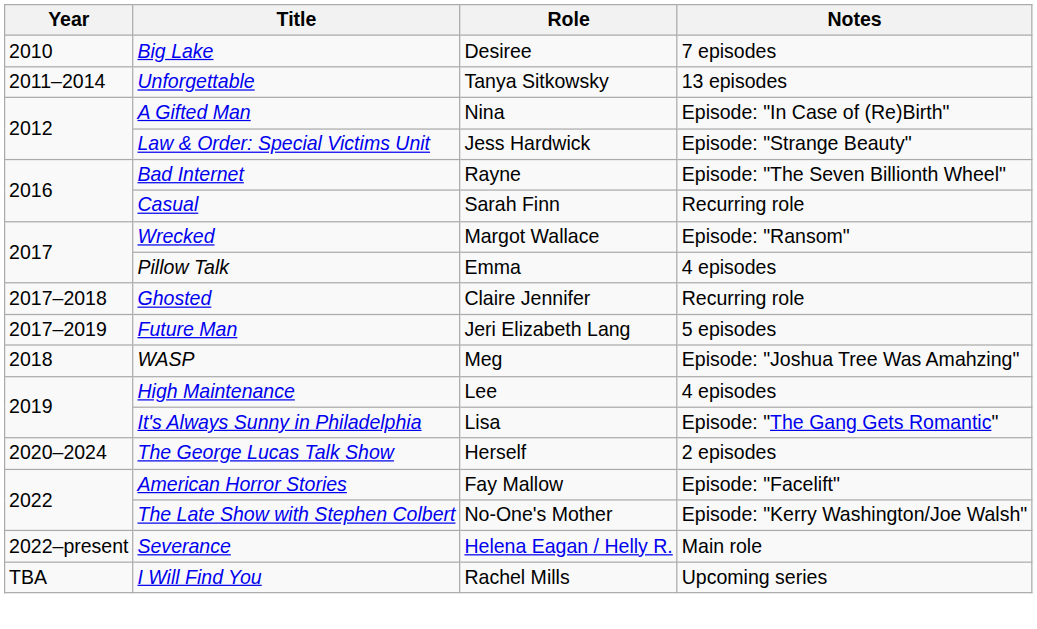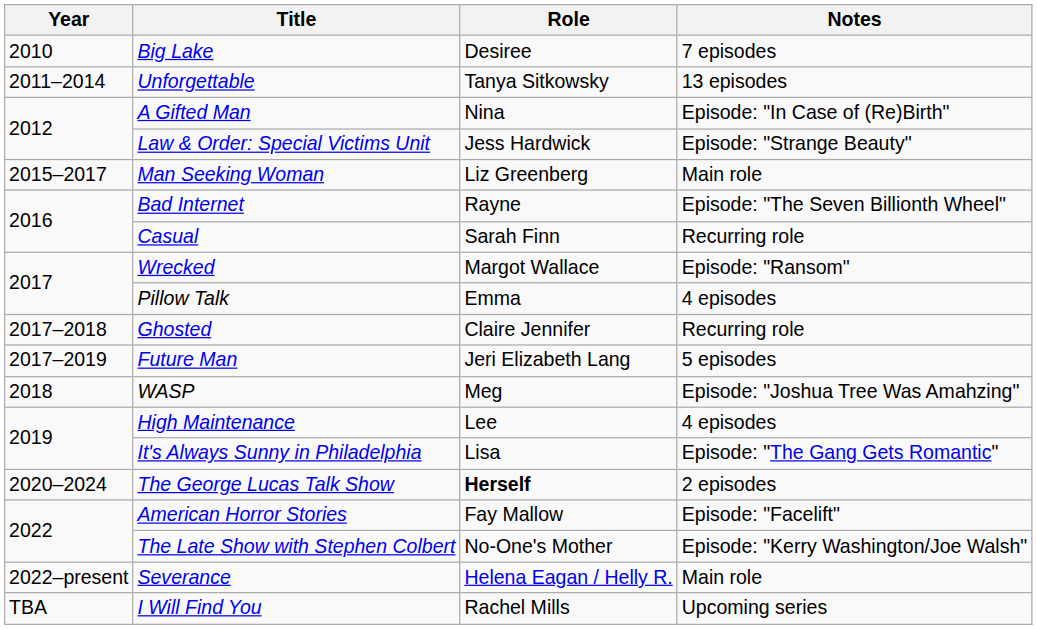 <table class="wikitable">
 <tr>
 <th>Year</th>
 <th>Title</th>
 <th>Role</th>
 <th class="unsortable">Notes</th>
 </tr>
 <tr>
 <td>2010</td>
 <td><em><a href='#'>Big Lake</a></em></td>
 <td>Desiree</td>
 <td>7 episodes</td>
 </tr>
 <tr>
 <td>2011–2014</td>
 <td><em><a href='#'>Unforgettable</a></em></td>
 <td>Tanya Sitkowsky</td>
 <td>13 episodes</td>
 </tr>
 <tr>
 <td rowspan="2">2012</td>
 <td><em><a href='#'>A Gifted Man</a></em></td>
 <td>Nina</td>
 <td>Episode: "In Case of (Re)Birth"</td>
 </tr>
 <tr>
 <td><em><a href='#'>Law & Order: Special Victims Unit</a></em></td>
 <td>Jess Hardwick</td>
 <td>Episode: "Strange Beauty"</td>
+</tr>
+<tr>
+<td>2015–2017</td>
+<td><em><a href='#'>Man Seeking Woman</a></em></td>
+<td>Liz Greenberg</td>
+<td>Main role</td>
 </tr>
 <tr>
 <td rowspan="2">2016</td>
 <td><em><a href='#'>Bad Internet</a></em></td>
 <td>Rayne</td>
 <td>Episode: "The Seven Billionth Wheel"</td>
 </tr>
 <tr>
 <td><em><a href='#'>Casual</a></em></td>
 <td>Sarah Finn</td>
 <td>Recurring role</td>
 </tr>
 <tr>
 <td rowspan="2">2017</td>
 <td><em><a href='#'>Wrecked</a></em></td>
 <td>Margot Wallace</td>
 <td>Episode: "Ransom"</td>
 </tr>
 <tr>
 <td><em>Pillow Talk</em></td>
 <td>Emma</td>
 <td>4 episodes</td>
 </tr>
 <tr>
 <td>2017–2018</td>
 <td><em><a href='#'>Ghosted</a></em></td>
 <td>Claire Jennifer</td>
 <td>Recurring role</td>
 </tr>
 <tr>
 <td>2017–2019</td>
 <td><em><a href='#'>Future Man</a></em></td>
 <td>Jeri Elizabeth Lang</td>
 <td>5 episodes</td>
 </tr>
 <tr>
 <td>2018</td>
 <td><em>WASP</em></td>
 <td>Meg</td>
 <td>Episode: "Joshua Tree Was Amahzing"</td>
 </tr>
 <tr>
 <td rowspan="2">2019</td>
 <td><em><a href='#'>High Maintenance</a></em></td>
 <td>Lee</td>
 <td>4 episodes</td>
 </tr>
 <tr>
 <td><em><a href='#'>It's Always Sunny in Philadelphia</a></em></td>
 <td>Lisa</td>
 <td>Episode: "<a href='#'>The Gang Gets Romantic</a>"</td>
 </tr>
 <tr>
 <td>2020–2024</td>
 <td><em><a href='#'>The George Lucas Talk Show</a></em></td>
-<td>Herself</td>
+<td><strong>Herself</strong></td>
 <td>2 episodes</td>
 </tr>
 <tr>
 <td rowspan="2">2022</td>
 <td><em><a href='#'>American Horror Stories</a></em></td>
 <td>Fay Mallow</td>
 <td>Episode: "Facelift"</td>
 </tr>
 <tr>
 <td><em><a href='#'>The Late Show with Stephen Colbert</a></em></td>
 <td>No-One's Mother</td>
 <td>Episode: "Kerry Washington/Joe Walsh"</td>
 </tr>
 <tr>
 <td>2022–present</td>
 <td><em><a href='#'>Severance</a></em></td>
 <td><a href='#'>Helena Eagan / Helly R.</a></td>
 <td>Main role</td>
 </tr>
 <tr>
 <td>TBA</td>
 <td><em><a href='#'>I Will Find You</a></em></td>
 <td>Rachel Mills</td>
 <td>Upcoming series</td>
 </tr>
 </table>
